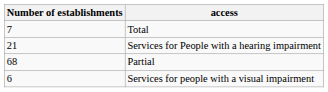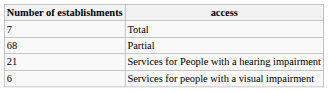 <table Class = "wikitable">
 <tr>
 <th>Number of establishments </th>
 <th>access</th>
 </tr>
 <tr>
 <td>7</td>
 <td>Total</td>
 </tr>
 <tr>
+<td>68</td>
+<td>Partial</td>
+</tr>
+<tr>
 <td>21</td>
 <td>Services for People with a hearing impairment</td>
-</tr>
-<tr>
-<td>68</td>
-<td>Partial</td>
 </tr>
 <tr>
 <td>6</td>
 <td>Services for people with a visual impairment</td>
 </tr>
 </table>
